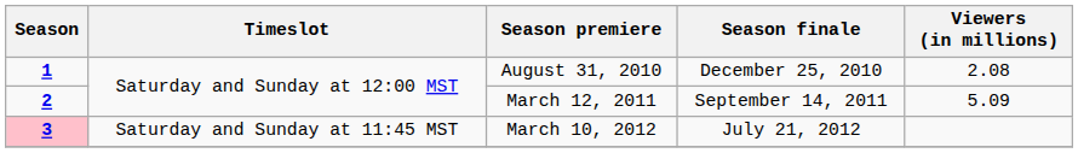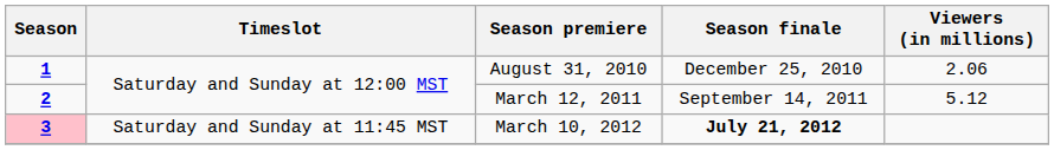 <table class="wikitable" style="font-size:90%; text-align:center;" width="700px">
 <tr>
 <th>Season</th>
 <th>Timeslot</th>
 <th>Season premiere</th>
 <th>Season finale</th>
 <th>Viewers<br>(in millions)</th>
 </tr>
 <tr>
 <td><strong><a href='#'>1</a></strong></td>
 <td rowspan="2" align="center">Saturday and Sunday at 12:00 <a href='#'>MST</a></td>
 <td>August 31, 2010</td>
 <td>December 25, 2010</td>
-<td style="text-align:center">2.08</td>
+<td style="text-align:center">2.06</td>
 </tr>
 <tr>
 <td><strong><a href='#'>2</a></strong></td>
 <td>March 12, 2011</td>
 <td>September 14, 2011</td>
-<td>5.09</td>
+<td>5.12</td>
 </tr>
 <tr>
 <td style="background: pink;"><strong><a href='#'>3</a></strong></td>
 <td rowspan="1" align="center">Saturday and Sunday at 11:45 MST</td>
 <td>March 10, 2012</td>
-<td>July 21, 2012</td>
+<td><strong>July 21, 2012</strong></td>
 <td><abbr></abbr></td>
 </tr>
 <tr>
 </tr>
 </table>
